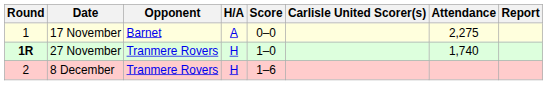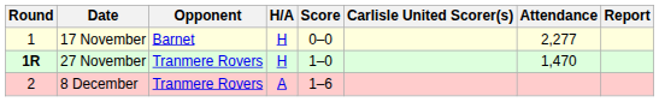 <table class="wikitable" style="text-align:center">
 <tr>
 <th>Round</th>
 <th>Date</th>
 <th>Opponent</th>
 <th>H/A</th>
 <th>Score</th>
 <th>Carlisle United Scorer(s)</th>
 <th>Attendance</th>
 <th>Report</th>
 </tr>
 <tr bgcolor=#ffffdd>
 <td>1</td>
 <td align=left>17 November</td>
 <td align=left><a href='#'>Barnet</a></td>
-<td><a href='#'>A</a></td>
+<td><a href='#'>H</a></td>
 <td>0–0</td>
 <td align=left></td>
-<td>2,275</td>
+<td>2,277</td>
 <td></td>
 </tr>
 <tr bgcolor=#ddffdd>
 <td><strong>1R</strong></td>
 <td align=left>27 November</td>
 <td align=left><a href='#'>Tranmere Rovers</a></td>
 <td><a href='#'>H</a></td>
 <td>1–0</td>
 <td align=left></td>
-<td>1,740</td>
+<td>1,470</td>
 <td></td>
 </tr>
 <tr bgcolor=#FFCCCC>
 <td>2</td>
 <td align=left>8 December</td>
 <td align=left><a href='#'>Tranmere Rovers</a></td>
-<td><a href='#'>H</a></td>
+<td><a href='#'>A</a></td>
 <td>1–6</td>
 <td align=left></td>
 <td></td>
 <td></td>
 </tr>
 </table>
